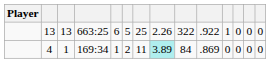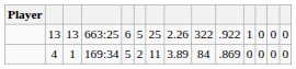 <table class="wikitable sortable" style="text-align:center;">
 <tr>
 <th>Player</th>
 <th></th>
 <th></th>
 <th></th>
 <th></th>
 <th></th>
 <th></th>
 <th></th>
 <th></th>
 <th></th>
 <th></th>
 <th></th>
 <th></th>
 <th></th>
 </tr>
 <tr>
 <td></td>
 <td>13</td>
 <td>13</td>
 <td>663:25</td>
 <td>6</td>
 <td>5</td>
 <td>25</td>
 <td>2.26</td>
 <td>322</td>
 <td>.922</td>
 <td>1</td>
 <td>0</td>
 <td>0</td>
 <td>0</td>
 </tr>
 <tr>
 <td></td>
 <td>4</td>
 <td>1</td>
 <td>169:34</td>
-<td>1</td>
+<td>5</td>
 <td>2</td>
 <td>11</td>
-<td style="background: paleturquoise;">3.89</td>
+<td>3.89</td>
 <td>84</td>
 <td>.869</td>
 <td>0</td>
 <td>0</td>
 <td>0</td>
 <td>0</td>
 </tr>
 </table>
